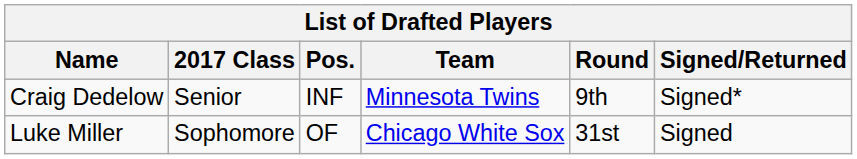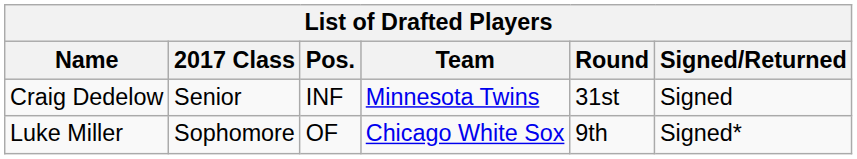 <table class="wikitable collapsible">
 <tr>
 <th colspan="7">List of Drafted Players</th>
 </tr>
 <tr>
 <th>Name</th>
 <th>2017 Class</th>
 <th>Pos.</th>
 <th>Team</th>
 <th>Round</th>
 <th>Signed/Returned</th>
 </tr>
 <tr>
 <td>Craig Dedelow</td>
 <td>Senior</td>
 <td>INF</td>
 <td><a href='#'>Minnesota Twins</a></td>
-<td>9th</td>
-<td>Signed*</td>
+<td>31st</td>
+<td>Signed</td>
 </tr>
 <tr>
 <td>Luke Miller</td>
 <td>Sophomore</td>
 <td>OF</td>
 <td><a href='#'>Chicago White Sox</a></td>
-<td>31st</td>
-<td>Signed</td>
+<td>9th</td>
+<td>Signed*</td>
 </tr>
 </table>
